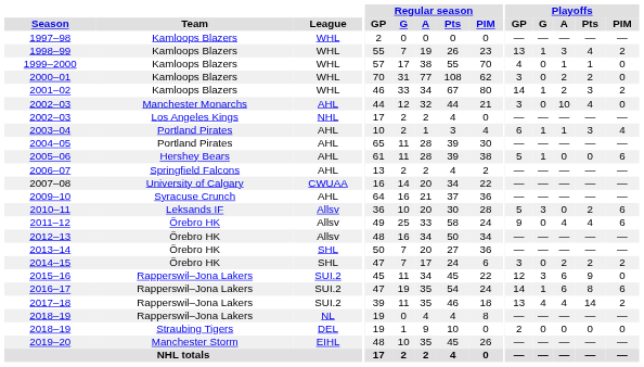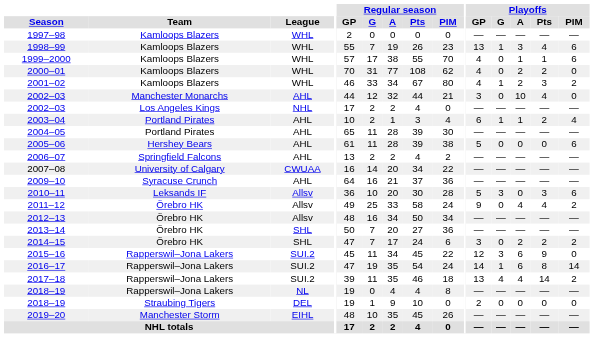 <table border="0" cellpadding="1" cellspacing="0" style="text-align:center; width:60em">
 <tr bgcolor="#e0e0e0">
 <th colspan="3" bgcolor="#ffffff"></th>
 <th rowspan="99" bgcolor="#ffffff"></th>
 <th colspan="5"><a href='#'>Regular season</a></th>
 <th rowspan="99" bgcolor="#ffffff"></th>
 <th colspan="5"><a href='#'>Playoffs</a></th>
 </tr>
 <tr bgcolor="#e0e0e0">
 <th><a href='#'>Season</a></th>
 <th>Team</th>
 <th>League</th>
 <th>GP</th>
 <th><a href='#'>G</a></th>
 <th><a href='#'>A</a></th>
 <th><a href='#'>Pts</a></th>
 <th><a href='#'>PIM</a></th>
 <th>GP</th>
 <th>G</th>
 <th>A</th>
 <th>Pts</th>
 <th>PIM</th>
 </tr>
 <tr>
 <td><a href='#'>1997–98</a></td>
 <td><a href='#'>Kamloops Blazers</a></td>
 <td><a href='#'>WHL</a></td>
 <td>2</td>
 <td>0</td>
 <td>0</td>
 <td>0</td>
 <td>0</td>
 <td>—</td>
 <td>—</td>
 <td>—</td>
 <td>—</td>
 <td>—</td>
 </tr>
 <tr bgcolor="#f0f0f0">
 <td><a href='#'>1998–99</a></td>
 <td>Kamloops Blazers</td>
 <td>WHL</td>
 <td>55</td>
 <td>7</td>
 <td>19</td>
 <td>26</td>
 <td>23</td>
 <td>13</td>
 <td>1</td>
 <td>3</td>
 <td>4</td>
-<td>2</td>
+<td>6</td>
 </tr>
 <tr>
 <td><a href='#'>1999–2000</a></td>
 <td>Kamloops Blazers</td>
 <td>WHL</td>
 <td>57</td>
 <td>17</td>
 <td>38</td>
 <td>55</td>
 <td>70</td>
 <td>4</td>
 <td>0</td>
 <td>1</td>
 <td>1</td>
-<td>0</td>
+<td>6</td>
 </tr>
 <tr bgcolor="#f0f0f0">
 <td><a href='#'>2000–01</a></td>
 <td>Kamloops Blazers</td>
 <td>WHL</td>
 <td>70</td>
 <td>31</td>
 <td>77</td>
 <td>108</td>
 <td>62</td>
-<td>3</td>
+<td>4</td>
 <td>0</td>
 <td>2</td>
 <td>2</td>
 <td>0</td>
 </tr>
 <tr>
 <td><a href='#'>2001–02</a></td>
 <td>Kamloops Blazers</td>
 <td>WHL</td>
 <td>46</td>
 <td>33</td>
 <td>34</td>
 <td>67</td>
 <td>80</td>
-<td>14</td>
+<td>4</td>
 <td>1</td>
 <td>2</td>
 <td>3</td>
 <td>2</td>
 </tr>
 <tr bgcolor="#f0f0f0">
 <td><a href='#'>2002–03</a></td>
 <td><a href='#'>Manchester Monarchs</a></td>
 <td><a href='#'>AHL</a></td>
 <td>44</td>
 <td>12</td>
 <td>32</td>
 <td>44</td>
 <td>21</td>
 <td>3</td>
 <td>0</td>
 <td>10</td>
 <td>4</td>
 <td>0</td>
 </tr>
 <tr>
 <td><a href='#'>2002–03</a></td>
 <td><a href='#'>Los Angeles Kings</a></td>
 <td><a href='#'>NHL</a></td>
 <td>17</td>
 <td>2</td>
 <td>2</td>
 <td>4</td>
 <td>0</td>
 <td>—</td>
 <td>—</td>
 <td>—</td>
 <td>—</td>
 <td>—</td>
 </tr>
 <tr bgcolor="#f0f0f0">
 <td><a href='#'>2003–04</a></td>
 <td><a href='#'>Portland Pirates</a></td>
 <td>AHL</td>
 <td>10</td>
 <td>2</td>
 <td>1</td>
 <td>3</td>
 <td>4</td>
 <td>6</td>
 <td>1</td>
 <td>1</td>
-<td>3</td>
+<td>2</td>
 <td>4</td>
 </tr>
 <tr>
 <td><a href='#'>2004–05</a></td>
 <td>Portland Pirates</td>
 <td>AHL</td>
 <td>65</td>
 <td>11</td>
 <td>28</td>
 <td>39</td>
 <td>30</td>
 <td>—</td>
 <td>—</td>
 <td>—</td>
 <td>—</td>
 <td>—</td>
 </tr>
 <tr bgcolor="#f0f0f0">
 <td><a href='#'>2005–06</a></td>
 <td><a href='#'>Hershey Bears</a></td>
 <td>AHL</td>
 <td>61</td>
 <td>11</td>
 <td>28</td>
 <td>39</td>
 <td>38</td>
 <td>5</td>
-<td>1</td>
+<td>0</td>
 <td>0</td>
 <td>0</td>
 <td>6</td>
 </tr>
 <tr>
 <td><a href='#'>2006–07</a></td>
 <td><a href='#'>Springfield Falcons</a></td>
 <td>AHL</td>
 <td>13</td>
 <td>2</td>
 <td>2</td>
 <td>4</td>
 <td>2</td>
 <td>—</td>
 <td>—</td>
 <td>—</td>
 <td>—</td>
 <td>—</td>
 </tr>
 <tr bgcolor="#f0f0f0">
 <td>2007–08</td>
 <td><a href='#'>University of Calgary</a></td>
 <td><a href='#'>CWUAA</a></td>
 <td>16</td>
 <td>14</td>
 <td>20</td>
 <td>34</td>
 <td>22</td>
 <td>—</td>
 <td>—</td>
 <td>—</td>
 <td>—</td>
 <td>—</td>
 </tr>
 <tr>
 <td><a href='#'>2009–10</a></td>
 <td><a href='#'>Syracuse Crunch</a></td>
 <td>AHL</td>
 <td>64</td>
 <td>16</td>
 <td>21</td>
 <td>37</td>
 <td>36</td>
 <td>—</td>
 <td>—</td>
 <td>—</td>
 <td>—</td>
 <td>—</td>
 </tr>
 <tr bgcolor="#f0f0f0">
 <td><a href='#'>2010–11</a></td>
 <td><a href='#'>Leksands IF</a></td>
 <td><a href='#'>Allsv</a></td>
 <td>36</td>
 <td>10</td>
 <td>20</td>
 <td>30</td>
 <td>28</td>
 <td>5</td>
 <td>3</td>
 <td>0</td>
-<td>2</td>
+<td>3</td>
 <td>6</td>
 </tr>
 <tr>
 <td><a href='#'>2011–12</a></td>
 <td><a href='#'>Örebro HK</a></td>
 <td>Allsv</td>
 <td>49</td>
 <td>25</td>
 <td>33</td>
 <td>58</td>
 <td>24</td>
 <td>9</td>
 <td>0</td>
 <td>4</td>
 <td>4</td>
-<td>6</td>
+<td>2</td>
 </tr>
 <tr bgcolor="#f0f0f0">
 <td><a href='#'>2012–13</a></td>
 <td>Örebro HK</td>
 <td>Allsv</td>
 <td>48</td>
 <td>16</td>
 <td>34</td>
 <td>50</td>
 <td>34</td>
 <td>—</td>
 <td>—</td>
 <td>—</td>
 <td>—</td>
 <td>—</td>
 </tr>
 <tr>
 <td><a href='#'>2013–14</a></td>
 <td>Örebro HK</td>
 <td><a href='#'>SHL</a></td>
 <td>50</td>
 <td>7</td>
 <td>20</td>
 <td>27</td>
 <td>36</td>
 <td>—</td>
 <td>—</td>
 <td>—</td>
 <td>—</td>
 <td>—</td>
 </tr>
 <tr bgcolor="#f0f0f0">
 <td><a href='#'>2014–15</a></td>
 <td>Örebro HK</td>
 <td>SHL</td>
 <td>47</td>
 <td>7</td>
 <td>17</td>
 <td>24</td>
 <td>6</td>
 <td>3</td>
 <td>0</td>
 <td>2</td>
 <td>2</td>
 <td>2</td>
 </tr>
 <tr>
 <td><a href='#'>2015–16</a></td>
 <td><a href='#'>Rapperswil–Jona Lakers</a></td>
 <td><a href='#'>SUI.2</a></td>
 <td>45</td>
 <td>11</td>
 <td>34</td>
 <td>45</td>
 <td>22</td>
 <td>12</td>
 <td>3</td>
 <td>6</td>
 <td>9</td>
 <td>0</td>
 </tr>
 <tr bgcolor="#f0f0f0">
 <td><a href='#'>2016–17</a></td>
 <td>Rapperswil–Jona Lakers</td>
 <td>SUI.2</td>
 <td>47</td>
 <td>19</td>
 <td>35</td>
 <td>54</td>
 <td>24</td>
 <td>14</td>
 <td>1</td>
 <td>6</td>
 <td>8</td>
-<td>6</td>
+<td>14</td>
 </tr>
 <tr>
 <td><a href='#'>2017–18</a></td>
 <td>Rapperswil–Jona Lakers</td>
 <td>SUI.2</td>
 <td>39</td>
 <td>11</td>
 <td>35</td>
 <td>46</td>
 <td>18</td>
 <td>13</td>
 <td>4</td>
 <td>4</td>
 <td>14</td>
 <td>2</td>
 </tr>
 <tr bgcolor="#f0f0f0">
 <td><a href='#'>2018–19</a></td>
 <td>Rapperswil–Jona Lakers</td>
 <td><a href='#'>NL</a></td>
 <td>19</td>
 <td>0</td>
 <td>4</td>
 <td>4</td>
 <td>8</td>
 <td>—</td>
 <td>—</td>
 <td>—</td>
 <td>—</td>
 <td>—</td>
 </tr>
 <tr>
 <td><a href='#'>2018–19</a></td>
 <td><a href='#'>Straubing Tigers</a></td>
 <td><a href='#'>DEL</a></td>
 <td>19</td>
 <td>1</td>
 <td>9</td>
 <td>10</td>
 <td>0</td>
 <td>2</td>
 <td>0</td>
 <td>0</td>
 <td>0</td>
 <td>0</td>
 </tr>
 <tr bgcolor="#f0f0f0">
 <td><a href='#'>2019–20</a></td>
 <td><a href='#'>Manchester Storm</a></td>
 <td><a href='#'>EIHL</a></td>
 <td>48</td>
 <td>10</td>
 <td>35</td>
 <td>45</td>
 <td>26</td>
 <td>—</td>
 <td>—</td>
 <td>—</td>
 <td>—</td>
 <td>—</td>
 </tr>
 <tr bgcolor="#e0e0e0">
 <th colspan="3">NHL totals</th>
 <th>17</th>
 <th>2</th>
 <th>2</th>
 <th>4</th>
 <th>0</th>
 <th>—</th>
 <th>—</th>
 <th>—</th>
 <th>—</th>
 <th>—</th>
 </tr>
 </table>
